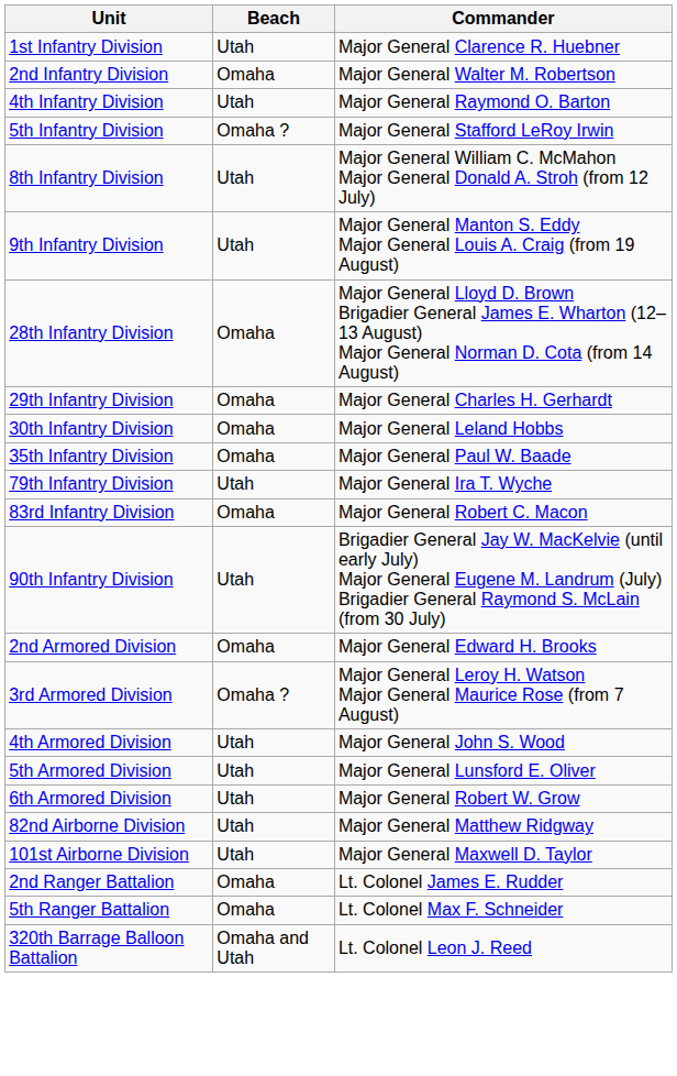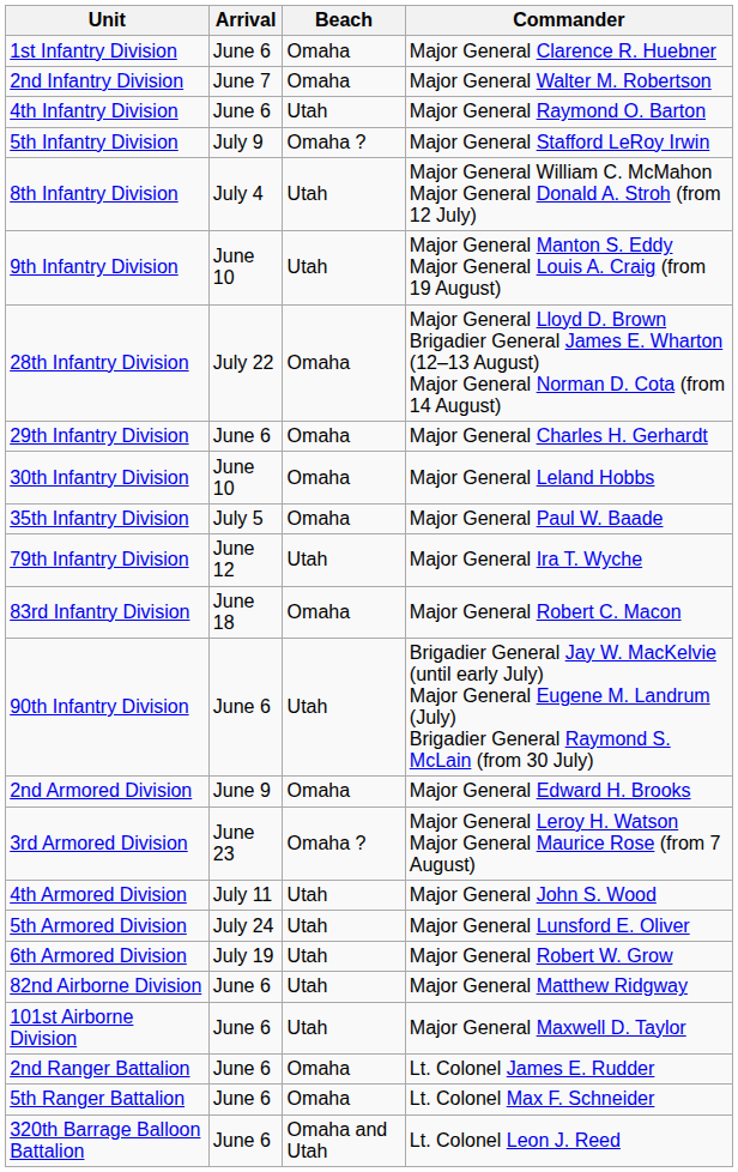 <table class="wikitable sortable">
 <tr>
 <th>Unit</th>
+<th>Arrival</th>
 <th>Beach</th>
 <th>Commander</th>
 </tr>
 <tr>
 <td><a href='#'>1st Infantry Division</a></td>
-<td>Utah</td>
+<td>June 6</td>
+<td>Omaha</td>
 <td>Major General <a href='#'>Clarence R. Huebner</a></td>
 </tr>
 <tr>
 <td><a href='#'>2nd Infantry Division</a></td>
+<td>June 7</td>
 <td>Omaha</td>
 <td>Major General <a href='#'>Walter M. Robertson</a></td>
 </tr>
 <tr>
 <td><a href='#'>4th Infantry Division</a></td>
+<td>June 6</td>
 <td>Utah</td>
 <td>Major General <a href='#'>Raymond O. Barton</a> </td>
 </tr>
 <tr>
 <td><a href='#'>5th Infantry Division</a></td>
+<td>July 9</td>
 <td>Omaha ?</td>
 <td>Major General <a href='#'>Stafford LeRoy Irwin</a></td>
 </tr>
 <tr>
 <td><a href='#'>8th Infantry Division</a></td>
+<td>July 4</td>
 <td>Utah</td>
 <td>Major General William C. McMahon<br>Major General <a href='#'>Donald A. Stroh</a> (from 12 July)</td>
 </tr>
 <tr>
 <td><a href='#'>9th Infantry Division</a></td>
+<td>June 10</td>
 <td>Utah</td>
 <td>Major General <a href='#'>Manton S. Eddy</a><br>Major General <a href='#'>Louis A. Craig</a> (from 19 August)</td>
 </tr>
 <tr>
 <td><a href='#'>28th Infantry Division</a></td>
+<td>July 22</td>
 <td>Omaha</td>
 <td>Major General <a href='#'>Lloyd D. Brown</a><br>Brigadier General <a href='#'>James E. Wharton</a> (12–13 August)<br>Major General <a href='#'>Norman D. Cota</a> (from 14 August)</td>
 </tr>
 <tr>
 <td><a href='#'>29th Infantry Division</a></td>
+<td>June 6</td>
 <td>Omaha</td>
 <td>Major General <a href='#'>Charles H. Gerhardt</a></td>
 </tr>
 <tr>
 <td><a href='#'>30th Infantry Division</a></td>
+<td>June 10</td>
 <td>Omaha</td>
 <td>Major General <a href='#'>Leland Hobbs</a></td>
 </tr>
 <tr>
 <td><a href='#'>35th Infantry Division</a></td>
+<td>July 5</td>
 <td>Omaha</td>
 <td>Major General <a href='#'>Paul W. Baade</a></td>
 </tr>
 <tr>
 <td><a href='#'>79th Infantry Division</a></td>
+<td>June 12</td>
 <td>Utah</td>
 <td>Major General <a href='#'>Ira T. Wyche</a></td>
 </tr>
 <tr>
 <td><a href='#'>83rd Infantry Division</a></td>
+<td>June 18</td>
 <td>Omaha</td>
 <td>Major General <a href='#'>Robert C. Macon</a></td>
 </tr>
 <tr>
 <td><a href='#'>90th Infantry Division</a></td>
+<td>June 6</td>
 <td>Utah</td>
 <td>Brigadier General <a href='#'>Jay W. MacKelvie</a> (until early July)<br>Major General <a href='#'>Eugene M. Landrum</a> (July)<br>Brigadier General <a href='#'>Raymond S. McLain</a> (from 30 July)</td>
 </tr>
 <tr>
 <td><a href='#'>2nd Armored Division</a></td>
+<td>June 9</td>
 <td>Omaha</td>
 <td>Major General <a href='#'>Edward H. Brooks</a></td>
 </tr>
 <tr>
 <td><a href='#'>3rd Armored Division</a></td>
+<td>June 23</td>
 <td>Omaha ?</td>
 <td>Major General <a href='#'>Leroy H. Watson</a><br>Major General <a href='#'>Maurice Rose</a> (from 7 August)</td>
 </tr>
 <tr>
 <td><a href='#'>4th Armored Division</a></td>
+<td>July 11</td>
 <td>Utah</td>
 <td>Major General <a href='#'>John S. Wood</a></td>
 </tr>
 <tr>
 <td><a href='#'>5th Armored Division</a></td>
+<td>July 24</td>
 <td>Utah</td>
 <td>Major General <a href='#'>Lunsford E. Oliver</a></td>
 </tr>
 <tr>
 <td><a href='#'>6th Armored Division</a></td>
+<td>July 19</td>
 <td>Utah</td>
 <td>Major General <a href='#'>Robert W. Grow</a></td>
 </tr>
 <tr>
 <td><a href='#'>82nd Airborne Division</a></td>
+<td>June 6</td>
 <td>Utah</td>
 <td>Major General <a href='#'>Matthew Ridgway</a></td>
 </tr>
 <tr>
 <td><a href='#'>101st Airborne Division</a></td>
+<td>June 6</td>
 <td>Utah</td>
 <td>Major General <a href='#'>Maxwell D. Taylor</a></td>
 </tr>
 <tr>
 <td><a href='#'>2nd Ranger Battalion</a></td>
+<td>June 6</td>
 <td>Omaha</td>
 <td>Lt. Colonel <a href='#'>James E. Rudder</a></td>
 </tr>
 <tr>
 <td><a href='#'>5th Ranger Battalion</a></td>
+<td>June 6</td>
 <td>Omaha</td>
 <td>Lt. Colonel <a href='#'>Max F. Schneider</a></td>
 </tr>
 <tr>
 <td><a href='#'>320th Barrage Balloon Battalion</a></td>
+<td>June 6</td>
 <td>Omaha and Utah</td>
 <td>Lt. Colonel <a href='#'>Leon J. Reed</a></td>
 </tr>
 </table>
